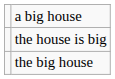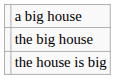 <table class="wikitable">
 <tr>
 <td> </td>
 <td>a big house</td>
 </tr>
 <tr>
 <td> </td>
-<td>the house is big</td>
+<td>the big house</td>
 </tr>
 <tr>
 <td> </td>
-<td>the big house</td>
+<td>the house is big</td>
 </tr>
 </table>
